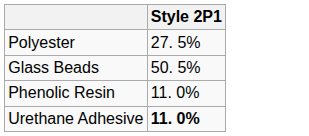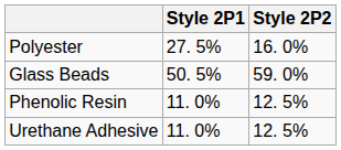 <table class="wikitable">
 <tr>
 <th></th>
 <th>Style 2P1</th>
+<th>Style 2P2</th>
 </tr>
 <tr>
 <td>Polyester</td>
 <td>27. 5%</td>
+<td>16. 0%</td>
 </tr>
 <tr>
 <td>Glass Beads</td>
 <td>50. 5%</td>
+<td>59. 0%</td>
 </tr>
 <tr>
 <td>Phenolic Resin</td>
 <td>11. 0%</td>
+<td>12. 5%</td>
 </tr>
 <tr>
 <td>Urethane Adhesive</td>
-<td><strong>11. 0%</strong></td>
+<td>11. 0%</td>
+<td>12. 5%</td>
 </tr>
 </table>
